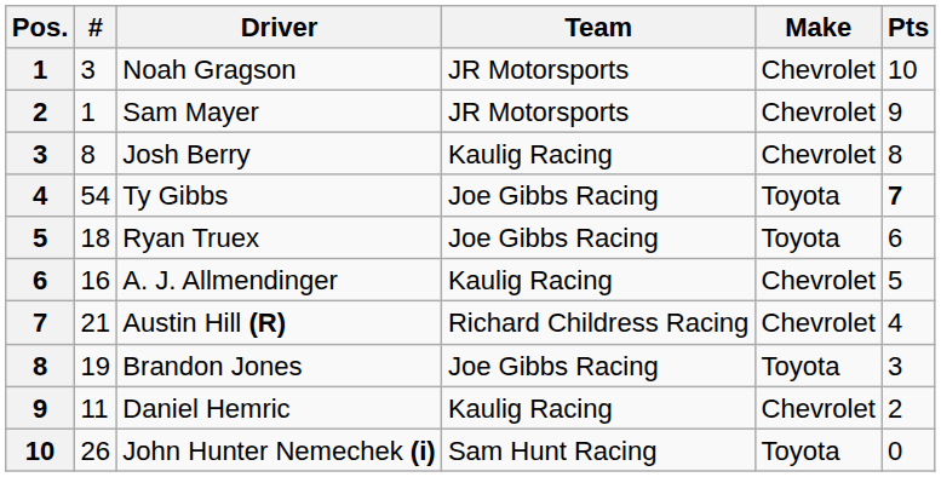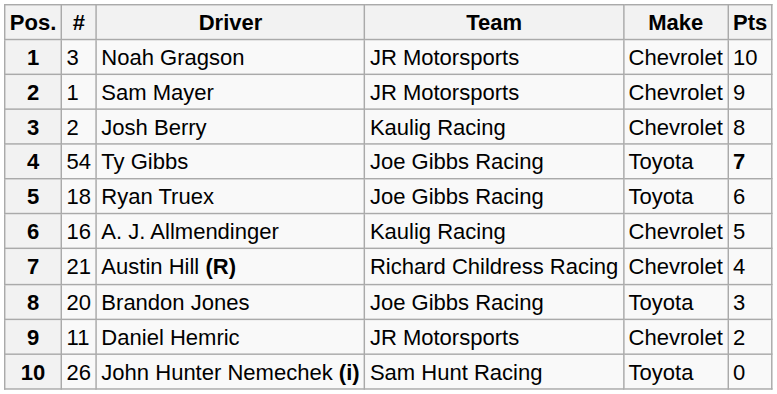 <table class="wikitable" style="font-size:95%">
 <tr>
 <th>Pos.</th>
 <th>#</th>
 <th>Driver</th>
 <th>Team</th>
 <th>Make</th>
 <th>Pts</th>
 </tr>
 <tr>
 <th>1</th>
 <td>3</td>
 <td>Noah Gragson</td>
 <td>JR Motorsports</td>
 <td>Chevrolet</td>
 <td>10</td>
 </tr>
 <tr>
 <th>2</th>
 <td>1</td>
 <td>Sam Mayer</td>
 <td>JR Motorsports</td>
 <td>Chevrolet</td>
 <td>9</td>
 </tr>
 <tr>
 <th>3</th>
-<td>8</td>
+<td>2</td>
 <td>Josh Berry</td>
 <td>Kaulig Racing</td>
 <td>Chevrolet</td>
 <td>8</td>
 </tr>
 <tr>
 <th>4</th>
 <td>54</td>
 <td>Ty Gibbs</td>
 <td>Joe Gibbs Racing</td>
 <td>Toyota</td>
 <td><strong>7</strong></td>
 </tr>
 <tr>
 <th>5</th>
 <td>18</td>
 <td>Ryan Truex</td>
 <td>Joe Gibbs Racing</td>
 <td>Toyota</td>
 <td>6</td>
 </tr>
 <tr>
 <th>6</th>
 <td>16</td>
 <td>A. J. Allmendinger</td>
 <td>Kaulig Racing</td>
 <td>Chevrolet</td>
 <td>5</td>
 </tr>
 <tr>
 <th>7</th>
 <td>21</td>
 <td>Austin Hill <strong>(R)</strong></td>
 <td>Richard Childress Racing</td>
 <td>Chevrolet</td>
 <td>4</td>
 </tr>
 <tr>
 <th>8</th>
-<td>19</td>
+<td>20</td>
 <td>Brandon Jones</td>
 <td>Joe Gibbs Racing</td>
 <td>Toyota</td>
 <td>3</td>
 </tr>
 <tr>
 <th>9</th>
 <td>11</td>
 <td>Daniel Hemric</td>
-<td>Kaulig Racing</td>
+<td>JR Motorsports</td>
 <td>Chevrolet</td>
 <td>2</td>
 </tr>
 <tr>
 <th>10</th>
 <td>26</td>
 <td>John Hunter Nemechek <strong>(i)</strong></td>
 <td>Sam Hunt Racing</td>
 <td>Toyota</td>
 <td>0</td>
 </tr>
 </table>
